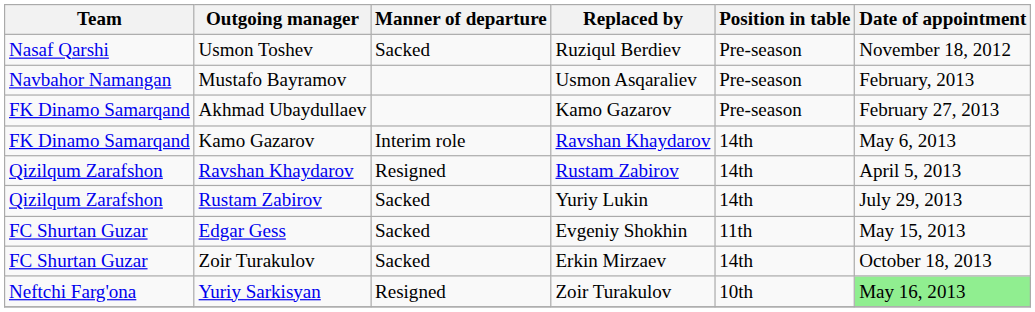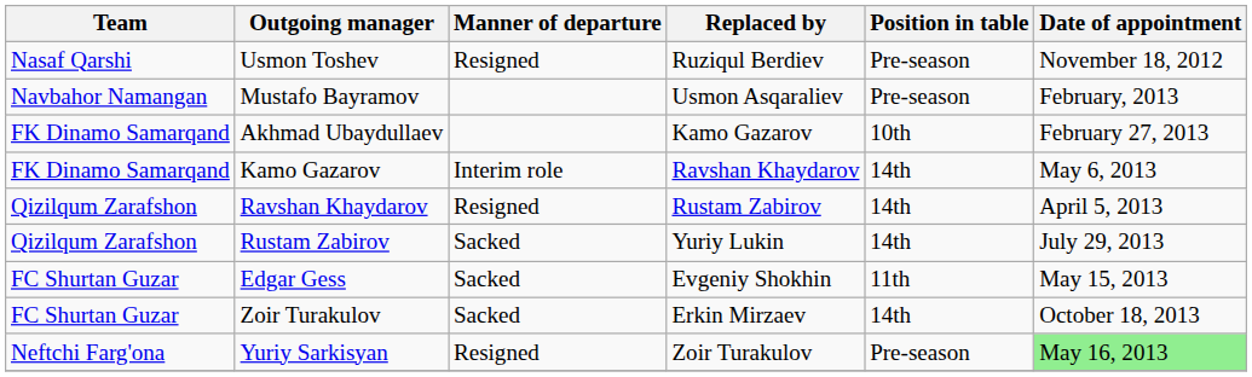 <table class="wikitable">
 <tr>
 <th>Team</th>
 <th>Outgoing manager</th>
 <th>Manner of departure</th>
 <th>Replaced by</th>
 <th>Position in table</th>
 <th>Date of appointment</th>
 </tr>
 <tr>
 <td><a href='#'>Nasaf Qarshi</a></td>
 <td> Usmon Toshev</td>
-<td>Sacked</td>
+<td>Resigned</td>
 <td> Ruziqul Berdiev</td>
 <td>Pre-season</td>
 <td>November 18, 2012</td>
 </tr>
 <tr>
 <td><a href='#'>Navbahor Namangan</a></td>
 <td> Mustafo Bayramov</td>
 <td></td>
 <td> Usmon Asqaraliev</td>
 <td>Pre-season</td>
 <td>February, 2013</td>
 </tr>
 <tr>
 <td><a href='#'>FK Dinamo Samarqand</a></td>
 <td> Akhmad Ubaydullaev</td>
 <td></td>
 <td> Kamo Gazarov</td>
-<td>Pre-season</td>
+<td>10th</td>
 <td>February 27, 2013</td>
 </tr>
 <tr>
 <td><a href='#'>FK Dinamo Samarqand</a></td>
 <td> Kamo Gazarov</td>
 <td>Interim role</td>
 <td> <a href='#'>Ravshan Khaydarov</a></td>
 <td>14th</td>
 <td>May 6, 2013</td>
 </tr>
 <tr>
 <td><a href='#'>Qizilqum Zarafshon</a></td>
 <td> <a href='#'>Ravshan Khaydarov</a></td>
 <td>Resigned</td>
 <td> <a href='#'>Rustam Zabirov</a></td>
 <td>14th</td>
 <td>April 5, 2013</td>
 </tr>
 <tr>
 <td><a href='#'>Qizilqum Zarafshon</a></td>
 <td> <a href='#'>Rustam Zabirov</a></td>
 <td>Sacked</td>
 <td> Yuriy Lukin</td>
 <td>14th</td>
 <td>July 29, 2013</td>
 </tr>
 <tr>
 <td><a href='#'>FC Shurtan Guzar</a></td>
 <td> <a href='#'>Edgar Gess</a></td>
 <td>Sacked</td>
 <td> Evgeniy Shokhin</td>
 <td>11th</td>
 <td>May 15, 2013</td>
 </tr>
 <tr>
 <td><a href='#'>FC Shurtan Guzar</a></td>
 <td> Zoir Turakulov</td>
 <td>Sacked</td>
 <td> Erkin Mirzaev</td>
 <td>14th</td>
 <td>October 18, 2013</td>
 </tr>
 <tr>
 <td><a href='#'>Neftchi Farg'ona</a></td>
 <td> <a href='#'>Yuriy Sarkisyan</a></td>
 <td>Resigned</td>
 <td> Zoir Turakulov</td>
-<td>10th</td>
+<td>Pre-season</td>
 <td style="background: lightgreen;">May 16, 2013</td>
 </tr>
 <tr>
 </tr>
 </table>
